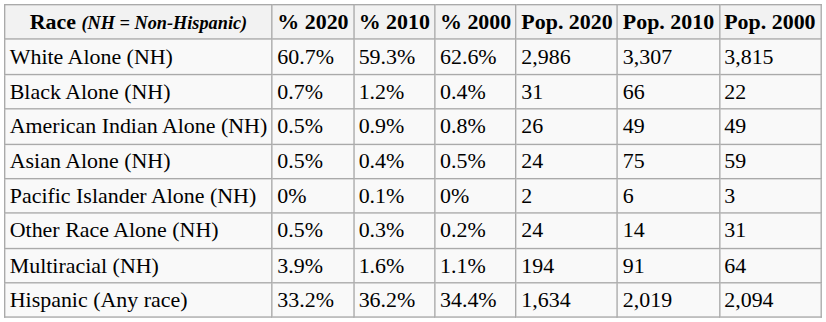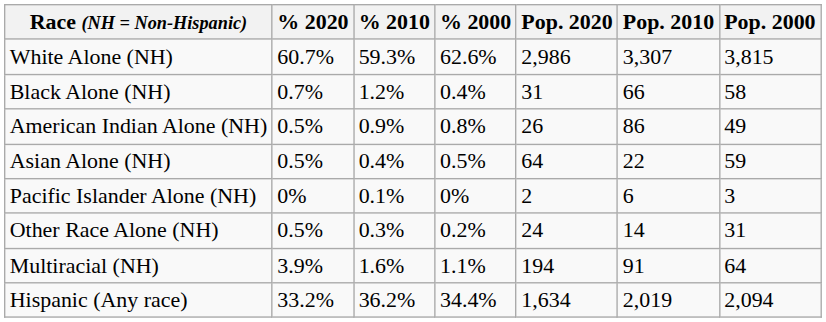 <table class="wikitable">
 <tr>
 <th>Race <em><small>(NH = Non-Hispanic)</small></em></th>
 <th>% 2020</th>
 <th>% 2010</th>
 <th>% 2000</th>
 <th>Pop. 2020</th>
 <th>Pop. 2010</th>
 <th>Pop. 2000</th>
 </tr>
 <tr>
 <td>White Alone (NH)</td>
 <td>60.7%</td>
 <td>59.3%</td>
 <td>62.6%</td>
 <td>2,986</td>
 <td>3,307</td>
 <td>3,815</td>
 </tr>
 <tr>
 <td>Black Alone (NH)</td>
 <td>0.7%</td>
 <td>1.2%</td>
 <td>0.4%</td>
 <td>31</td>
 <td>66</td>
-<td>22</td>
+<td>58</td>
 </tr>
 <tr>
 <td>American Indian Alone (NH)</td>
 <td>0.5%</td>
 <td>0.9%</td>
 <td>0.8%</td>
 <td>26</td>
-<td>49</td>
+<td>86</td>
 <td>49</td>
 </tr>
 <tr>
 <td>Asian Alone (NH)</td>
 <td>0.5%</td>
 <td>0.4%</td>
 <td>0.5%</td>
-<td>24</td>
-<td>75</td>
+<td>64</td>
+<td>22</td>
 <td>59</td>
 </tr>
 <tr>
 <td>Pacific Islander Alone (NH)</td>
 <td>0%</td>
 <td>0.1%</td>
 <td>0%</td>
 <td>2</td>
 <td>6</td>
 <td>3</td>
 </tr>
 <tr>
 <td>Other Race Alone (NH)</td>
 <td>0.5%</td>
 <td>0.3%</td>
 <td>0.2%</td>
 <td>24</td>
 <td>14</td>
 <td>31</td>
 </tr>
 <tr>
 <td>Multiracial (NH)</td>
 <td>3.9%</td>
 <td>1.6%</td>
 <td>1.1%</td>
 <td>194</td>
 <td>91</td>
 <td>64</td>
 </tr>
 <tr>
 <td>Hispanic (Any race)</td>
 <td>33.2%</td>
 <td>36.2%</td>
 <td>34.4%</td>
 <td>1,634</td>
 <td>2,019</td>
 <td>2,094</td>
 </tr>
 </table>
